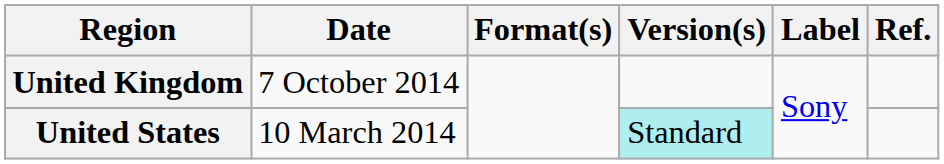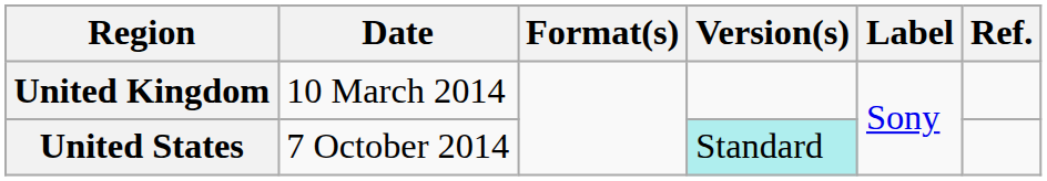 <table class="wikitable plainrowheaders">
 <tr>
 <th scope="col">Region</th>
 <th scope="col">Date</th>
 <th scope="col">Format(s)</th>
 <th scope="col">Version(s)</th>
 <th scope="col">Label</th>
 <th scope="col">Ref.</th>
 </tr>
 <tr>
 <th scope="row">United Kingdom</th>
-<td>7 October 2014</td>
+<td>10 March 2014</td>
 <td rowspan="2"></td>
 <td></td>
 <td rowspan="2"><a href='#'>Sony</a></td>
 <td></td>
 </tr>
 <tr>
 <th scope="row">United States</th>
-<td>10 March 2014</td>
+<td>7 October 2014</td>
 <td style="background: paleturquoise;">Standard</td>
 <td></td>
 </tr>
 </table>
